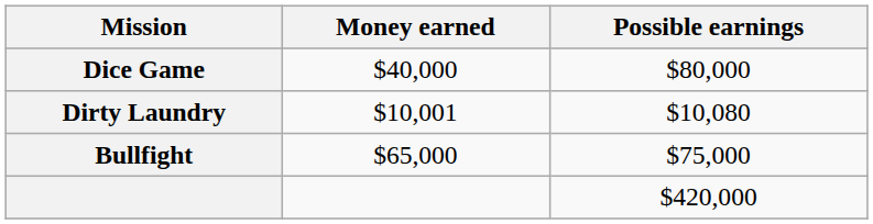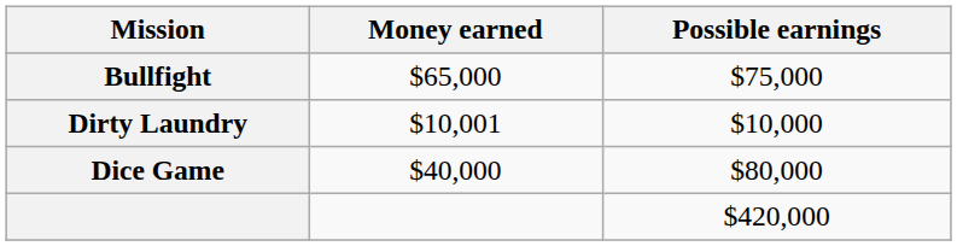 <table class="wikitable plainrowheaders floatright" style="font-size: 95%; margin: 10px; text-align: center;" align="right" width="40%">
 <tr>
 <th scope="col">Mission</th>
 <th scope="col">Money earned</th>
 <th scope="col">Possible earnings</th>
 </tr>
 <tr>
-<th scope="row">Dice Game</th>
-<td>$40,000</td>
-<td>$80,000</td>
+<th scope="row">Bullfight</th>
+<td>$65,000</td>
+<td>$75,000</td>
 </tr>
 <tr>
 <th scope="row">Dirty Laundry</th>
 <td>$10,001</td>
-<td>$10,080</td>
+<td>$10,000</td>
 </tr>
 <tr>
-<th scope="row">Bullfight</th>
-<td>$65,000</td>
-<td>$75,000</td>
+<th scope="row">Dice Game</th>
+<td>$40,000</td>
+<td>$80,000</td>
 </tr>
 <tr>
 <th scope="row"><strong></strong></th>
 <td><strong></strong></td>
 <td>$420,000</td>
 </tr>
 </table>
